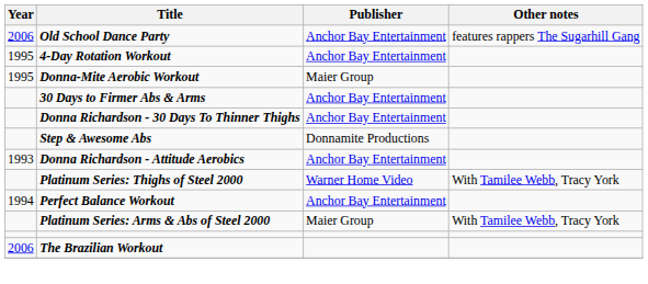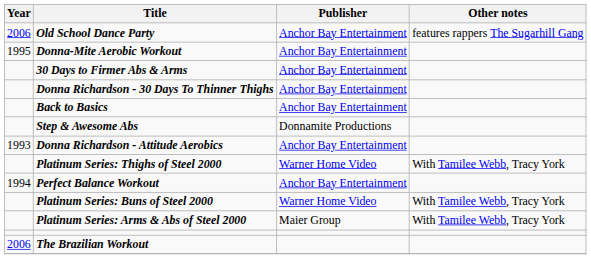 <table class="wikitable">
 <tr>
 <th>Year</th>
 <th>Title</th>
 <th>Publisher</th>
 <th>Other notes</th>
 </tr>
 <tr>
 <td><a href='#'>2006</a></td>
 <td><strong><em>Old School Dance Party</em></strong></td>
 <td><a href='#'>Anchor Bay Entertainment</a></td>
 <td>features rappers <a href='#'>The Sugarhill Gang</a></td>
 </tr>
 <tr>
 <td>1995</td>
-<td><strong><em>4-Day Rotation Workout</em></strong></td>
+<td><strong><em>Donna-Mite Aerobic Workout</em></strong></td>
 <td><a href='#'>Anchor Bay Entertainment</a></td>
-<td></td>
-</tr>
-<tr>
-<td>1995</td>
-<td><strong><em>Donna-Mite Aerobic Workout</em></strong></td>
-<td>Maier Group</td>
 <td></td>
 </tr>
 <tr>
 <td></td>
 <td><strong><em>30 Days to Firmer Abs & Arms</em></strong></td>
 <td><a href='#'>Anchor Bay Entertainment</a></td>
 <td></td>
 </tr>
 <tr>
 <td></td>
 <td><strong><em>Donna Richardson - 30 Days To Thinner Thighs</em></strong></td>
+<td><a href='#'>Anchor Bay Entertainment</a></td>
+<td></td>
+</tr>
+<tr>
+<td></td>
+<td><strong><em>Back to Basics</em></strong></td>
 <td><a href='#'>Anchor Bay Entertainment</a></td>
 <td></td>
 </tr>
 <tr>
 <td></td>
 <td><strong><em>Step & Awesome Abs</em></strong></td>
 <td>Donnamite Productions</td>
 <td></td>
 </tr>
 <tr>
 <td>1993</td>
 <td><strong><em>Donna Richardson - Attitude Aerobics</em></strong></td>
 <td><a href='#'>Anchor Bay Entertainment</a></td>
 <td></td>
 </tr>
 <tr>
 <td></td>
 <td><strong><em>Platinum Series: Thighs of Steel 2000</em></strong></td>
 <td><a href='#'>Warner Home Video</a></td>
 <td>With <a href='#'>Tamilee Webb</a>, Tracy York</td>
 </tr>
 <tr>
 <td>1994</td>
 <td><strong><em>Perfect Balance Workout</em></strong></td>
 <td><a href='#'>Anchor Bay Entertainment</a></td>
 <td></td>
 </tr>
 <tr>
 <td></td>
+<td><strong><em>Platinum Series: Buns of Steel 2000</em></strong></td>
+<td><a href='#'>Warner Home Video</a></td>
+<td>With <a href='#'>Tamilee Webb</a>, Tracy York</td>
+</tr>
+<tr>
+<td></td>
 <td><strong><em>Platinum Series: Arms & Abs of Steel 2000</em></strong></td>
 <td>Maier Group</td>
 <td>With <a href='#'>Tamilee Webb</a>, Tracy York</td>
 </tr>
 <tr>
 <td></td>
 <td><strong><em> </em></strong></td>
 <td></td>
 <td></td>
 </tr>
 <tr>
 <td><a href='#'>2006</a></td>
 <td><strong><em>The Brazilian Workout</em></strong></td>
 <td></td>
 <td></td>
 </tr>
 <tr>
 </tr>
 </table>
